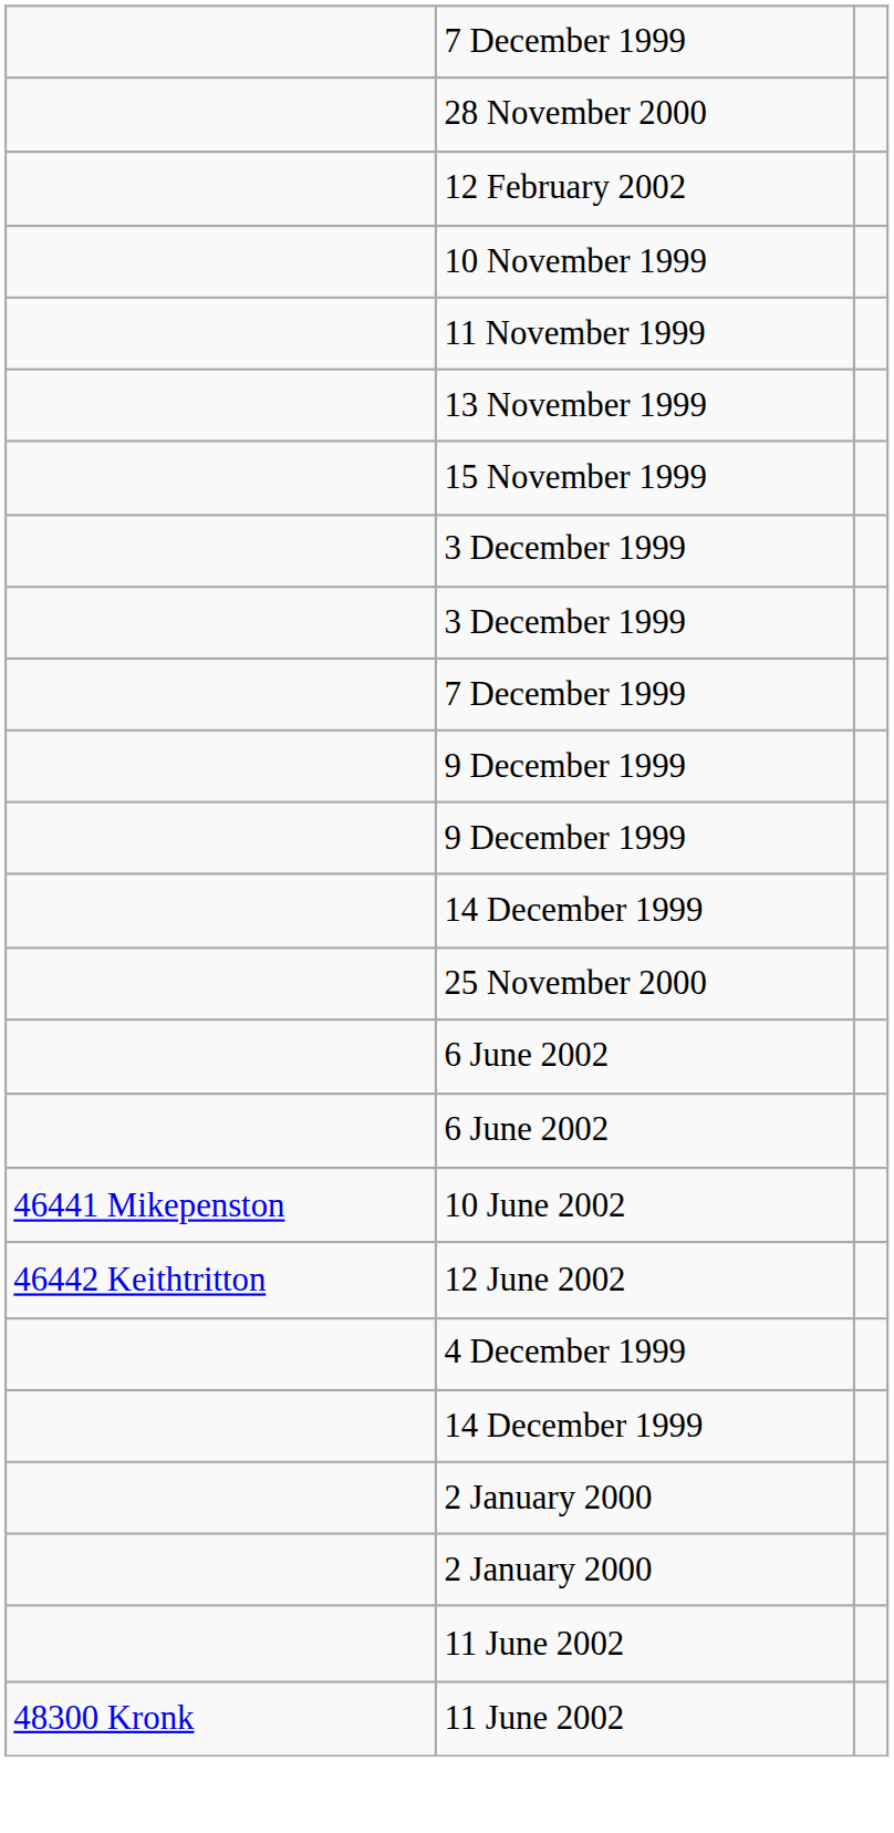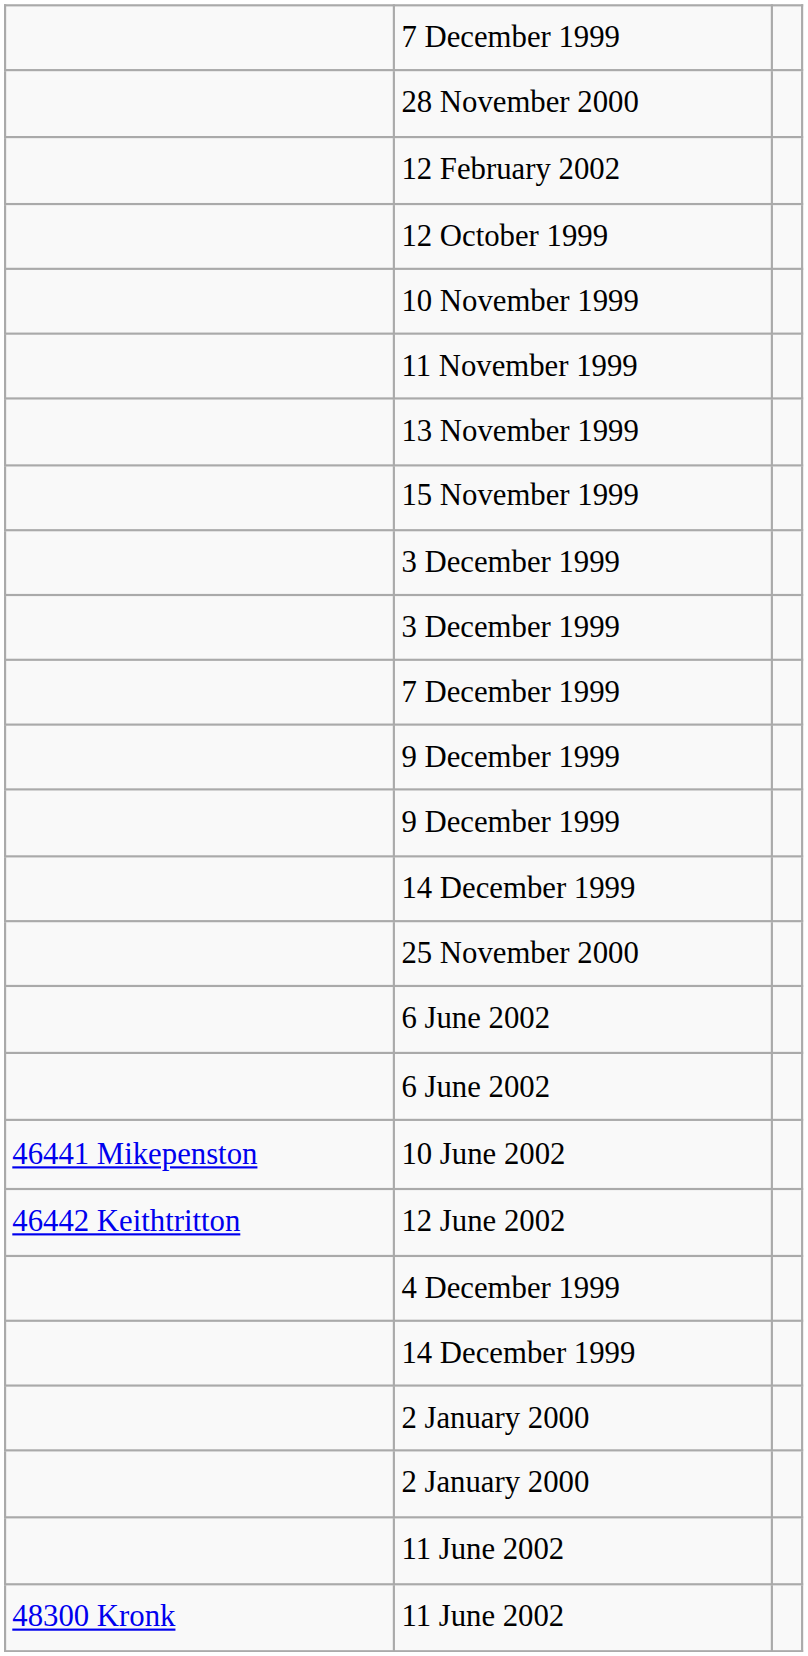 <table class="wikitable" style="font-size: 89%; float: left; width: 26em; margin-right: 1em; line-height: 1.65em">
 <tr>
 <td></td>
 <td>7 December 1999</td>
 <td><small></small></td>
 </tr>
 <tr>
 <td></td>
 <td>28 November 2000</td>
 <td><small></small></td>
 </tr>
 <tr>
 <td></td>
 <td>12 February 2002</td>
 <td><small></small> </td>
+</tr>
+<tr>
+<td></td>
+<td>12 October 1999</td>
+<td><small></small></td>
 </tr>
 <tr>
 <td></td>
 <td>10 November 1999</td>
 <td><small></small></td>
 </tr>
 <tr>
 <td></td>
 <td>11 November 1999</td>
 <td><small></small></td>
 </tr>
 <tr>
 <td></td>
 <td>13 November 1999</td>
 <td><small></small></td>
 </tr>
 <tr>
 <td></td>
 <td>15 November 1999</td>
 <td><small></small></td>
 </tr>
 <tr>
 <td></td>
 <td>3 December 1999</td>
 <td><small></small></td>
 </tr>
 <tr>
 <td></td>
 <td>3 December 1999</td>
 <td><small></small></td>
 </tr>
 <tr>
 <td></td>
 <td>7 December 1999</td>
 <td><small></small></td>
 </tr>
 <tr>
 <td></td>
 <td>9 December 1999</td>
 <td><small></small></td>
 </tr>
 <tr>
 <td></td>
 <td>9 December 1999</td>
 <td><small></small></td>
 </tr>
 <tr>
 <td></td>
 <td>14 December 1999</td>
 <td><small></small></td>
 </tr>
 <tr>
 <td></td>
 <td>25 November 2000</td>
 <td><small></small></td>
 </tr>
 <tr>
 <td></td>
 <td>6 June 2002</td>
 <td><small></small> </td>
 </tr>
 <tr>
 <td></td>
 <td>6 June 2002</td>
 <td><small></small> </td>
 </tr>
 <tr>
 <td><a href='#'>46441 Mikepenston</a></td>
 <td>10 June 2002</td>
 <td><small></small> </td>
 </tr>
 <tr>
 <td><a href='#'>46442 Keithtritton</a></td>
 <td>12 June 2002</td>
 <td><small></small> </td>
 </tr>
 <tr>
 <td></td>
 <td>4 December 1999</td>
 <td><small></small></td>
 </tr>
 <tr>
 <td></td>
 <td>14 December 1999</td>
 <td><small></small></td>
 </tr>
 <tr>
 <td></td>
 <td>2 January 2000</td>
 <td><small></small></td>
 </tr>
 <tr>
 <td></td>
 <td>2 January 2000</td>
 <td><small></small></td>
 </tr>
 <tr>
 <td></td>
 <td>11 June 2002</td>
 <td><small></small> </td>
 </tr>
 <tr>
 <td><a href='#'>48300 Kronk</a></td>
 <td>11 June 2002</td>
 <td><small></small> </td>
 </tr>
 </table>
